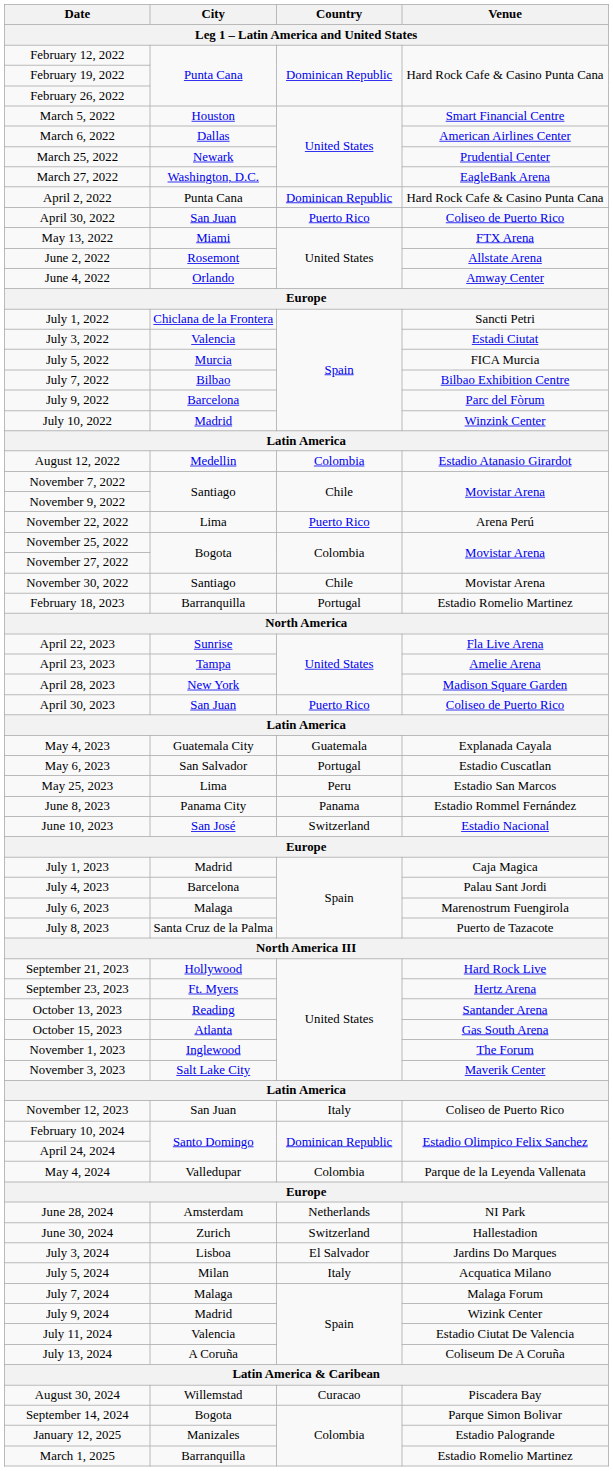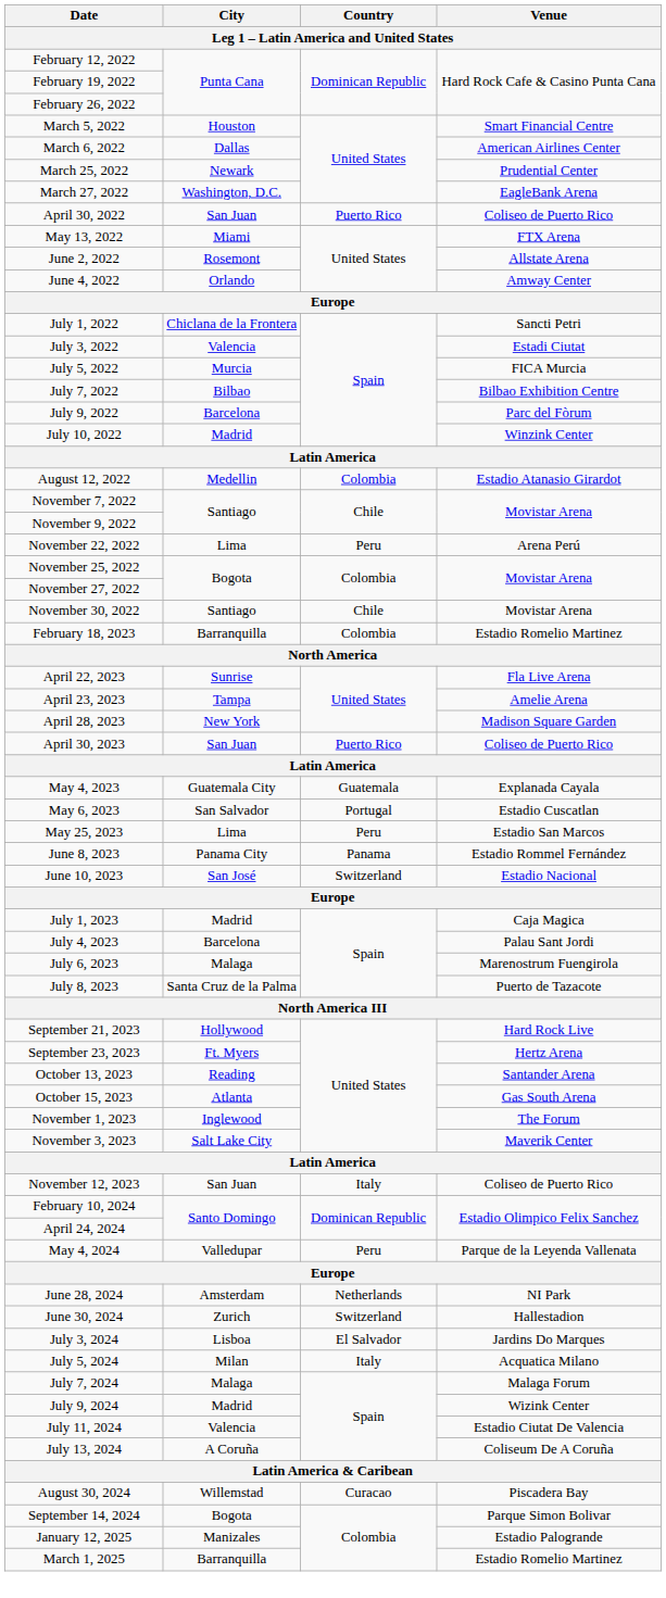 <table class="wikitable" style="text-align:center;">
 <tr>
 <th style="width:175px;">Date</th>
 <th style="width:150px;">City</th>
 <th style="width:150px;">Country</th>
 <th style="width:250px;">Venue</th>
 </tr>
 <tr>
 <th colspan="4">Leg 1 – Latin America and United States</th>
 </tr>
 <tr>
 <td align="center">February 12, 2022</td>
 <td rowspan="3" align="center"><a href='#'>Punta Cana</a></td>
 <td rowspan="3" align="center"><a href='#'>Dominican Republic</a></td>
 <td rowspan="3" align="center">Hard Rock Cafe & Casino Punta Cana</td>
 </tr>
 <tr>
 <td align="center">February 19, 2022</td>
 </tr>
 <tr>
 <td align="center">February 26, 2022</td>
 </tr>
 <tr>
 <td align="center">March 5, 2022</td>
 <td align="center"><a href='#'>Houston</a></td>
 <td rowspan="4" align="center"><a href='#'>United States</a></td>
 <td align="center"><a href='#'>Smart Financial Centre</a></td>
 </tr>
 <tr>
 <td align="center">March 6, 2022</td>
 <td align="center"><a href='#'>Dallas</a></td>
 <td align="center"><a href='#'>American Airlines Center</a></td>
 </tr>
 <tr>
 <td align="center">March 25, 2022</td>
 <td align="center"><a href='#'>Newark</a></td>
 <td align="center"><a href='#'>Prudential Center</a></td>
 </tr>
 <tr>
 <td align="center">March 27, 2022</td>
 <td align="center"><a href='#'>Washington, D.C.</a></td>
 <td align="center"><a href='#'>EagleBank Arena</a></td>
-</tr>
-<tr>
-<td align="center">April 2, 2022</td>
-<td align="center">Punta Cana</td>
-<td><a href='#'>Dominican Republic</a></td>
-<td align="center">Hard Rock Cafe & Casino Punta Cana</td>
 </tr>
 <tr>
 <td align="center">April 30, 2022</td>
 <td align="center"><a href='#'>San Juan</a></td>
 <td align="center"><a href='#'>Puerto Rico</a></td>
 <td align="center"><a href='#'>Coliseo de Puerto Rico</a></td>
 </tr>
 <tr>
 <td align="center">May 13, 2022</td>
 <td align="center"><a href='#'>Miami</a></td>
 <td rowspan="3" align="center">United States</td>
 <td align="center"><a href='#'>FTX Arena</a></td>
 </tr>
 <tr>
 <td align="center">June 2, 2022</td>
 <td align="center"><a href='#'>Rosemont</a></td>
 <td align="center"><a href='#'>Allstate Arena</a></td>
 </tr>
 <tr>
 <td align="center">June 4, 2022</td>
 <td align="center"><a href='#'>Orlando</a></td>
 <td align="center"><a href='#'>Amway Center</a></td>
 </tr>
 <tr>
 <th colspan="4">Europe</th>
 </tr>
 <tr>
 <td align="center">July 1, 2022</td>
 <td align="center"><a href='#'>Chiclana de la Frontera</a></td>
 <td rowspan="6" align="center"><a href='#'>Spain</a></td>
 <td align="center">Sancti Petri</td>
 </tr>
 <tr>
 <td align="center">July 3, 2022</td>
 <td align="center"><a href='#'>Valencia</a></td>
 <td align="center"><a href='#'>Estadi Ciutat</a></td>
 </tr>
 <tr>
 <td align="center">July 5, 2022</td>
 <td align="center"><a href='#'>Murcia</a></td>
 <td align="center">FICA Murcia</td>
 </tr>
 <tr>
 <td align="center">July 7, 2022</td>
 <td align="center"><a href='#'>Bilbao</a></td>
 <td align="center"><a href='#'>Bilbao Exhibition Centre</a></td>
 </tr>
 <tr>
 <td align="center">July 9, 2022</td>
 <td align="center"><a href='#'>Barcelona</a></td>
 <td align="center"><a href='#'>Parc del Fòrum</a></td>
 </tr>
 <tr>
 <td align="center">July 10, 2022</td>
 <td align="center"><a href='#'>Madrid</a></td>
 <td align="center"><a href='#'>Winzink Center</a></td>
 </tr>
 <tr>
 <th colspan="4">Latin America</th>
 </tr>
 <tr>
 <td align="center">August 12, 2022</td>
 <td align="center"><a href='#'>Medellin</a></td>
 <td align="center"><a href='#'>Colombia</a></td>
 <td align="center"><a href='#'>Estadio Atanasio Girardot</a></td>
 </tr>
 <tr>
 <td>November 7, 2022</td>
 <td rowspan="2" align="center">Santiago</td>
 <td rowspan="2" align="center">Chile</td>
 <td rowspan="2" align="center"><a href='#'>Movistar Arena</a></td>
 </tr>
 <tr>
 <td align="center">November 9, 2022</td>
 </tr>
 <tr>
 <td>November 22, 2022</td>
 <td align="center">Lima</td>
-<td><a href='#'>Puerto Rico</a></td>
+<td align="center">Peru</td>
 <td align="center">Arena Perú</td>
 </tr>
 <tr>
 <td>November 25, 2022</td>
 <td rowspan="2" align="center">Bogota</td>
 <td rowspan="2" align="center">Colombia</td>
 <td rowspan="2" align="center"><a href='#'>Movistar Arena</a></td>
 </tr>
 <tr>
 <td align="center">November 27, 2022</td>
 </tr>
 <tr>
 <td>November 30, 2022</td>
 <td align="center">Santiago</td>
 <td align="center">Chile</td>
 <td align="center">Movistar Arena</td>
 </tr>
 <tr>
 <td>February 18, 2023</td>
 <td>Barranquilla</td>
-<td>Portugal</td>
+<td>Colombia</td>
 <td>Estadio Romelio Martinez</td>
 </tr>
 <tr>
 <th colspan="4">North America</th>
 </tr>
 <tr>
 <td>April 22, 2023</td>
 <td><a href='#'>Sunrise</a></td>
 <td rowspan="3"><a href='#'>United States</a></td>
 <td><a href='#'>Fla Live Arena</a></td>
 </tr>
 <tr>
 <td>April 23, 2023</td>
 <td><a href='#'>Tampa</a></td>
 <td><a href='#'>Amelie Arena</a></td>
 </tr>
 <tr>
 <td>April 28, 2023</td>
 <td><a href='#'>New York</a></td>
 <td><a href='#'>Madison Square Garden</a></td>
 </tr>
 <tr>
 <td>April 30, 2023</td>
 <td><a href='#'>San Juan</a></td>
 <td><a href='#'>Puerto Rico</a></td>
 <td><a href='#'>Coliseo de Puerto Rico</a></td>
 </tr>
 <tr>
 <th colspan="4">Latin America</th>
 </tr>
 <tr>
 <td>May 4, 2023</td>
 <td>Guatemala City</td>
 <td>Guatemala</td>
 <td>Explanada Cayala</td>
 </tr>
 <tr>
 <td>May 6, 2023</td>
 <td>San Salvador</td>
 <td>Portugal</td>
 <td>Estadio Cuscatlan</td>
 </tr>
 <tr>
 <td>May 25, 2023</td>
 <td>Lima</td>
 <td>Peru</td>
 <td>Estadio San Marcos</td>
 </tr>
 <tr>
 <td>June 8, 2023</td>
 <td>Panama City</td>
 <td>Panama</td>
 <td>Estadio Rommel Fernández</td>
 </tr>
 <tr>
 <td>June 10, 2023</td>
 <td><a href='#'>San José</a></td>
 <td>Switzerland</td>
 <td><a href='#'>Estadio Nacional</a></td>
 </tr>
 <tr>
 <th colspan="4">Europe</th>
 </tr>
 <tr>
 <td>July 1, 2023</td>
 <td>Madrid</td>
 <td rowspan="4">Spain</td>
 <td>Caja Magica</td>
 </tr>
 <tr>
 <td>July 4, 2023</td>
 <td>Barcelona</td>
 <td>Palau Sant Jordi</td>
 </tr>
 <tr>
 <td>July 6, 2023</td>
 <td>Malaga</td>
 <td>Marenostrum Fuengirola</td>
 </tr>
 <tr>
 <td>July 8, 2023</td>
 <td>Santa Cruz de la Palma</td>
 <td>Puerto de Tazacote</td>
 </tr>
 <tr>
 <th colspan="4">North America III</th>
 </tr>
 <tr>
 <td>September 21, 2023</td>
 <td><a href='#'>Hollywood</a></td>
 <td rowspan="6">United States</td>
 <td><a href='#'>Hard Rock Live</a></td>
 </tr>
 <tr>
 <td>September 23, 2023</td>
 <td><a href='#'>Ft. Myers</a></td>
 <td><a href='#'>Hertz Arena</a></td>
 </tr>
 <tr>
 <td>October 13, 2023</td>
 <td><a href='#'>Reading</a></td>
 <td><a href='#'>Santander Arena</a></td>
 </tr>
 <tr>
 <td>October 15, 2023</td>
 <td><a href='#'>Atlanta</a></td>
 <td><a href='#'>Gas South Arena</a></td>
 </tr>
 <tr>
 <td>November 1, 2023</td>
 <td><a href='#'>Inglewood</a></td>
 <td><a href='#'>The Forum</a></td>
 </tr>
 <tr>
 <td>November 3, 2023</td>
 <td><a href='#'>Salt Lake City</a></td>
 <td><a href='#'>Maverik Center</a></td>
 </tr>
 <tr>
 <th colspan="4">Latin America</th>
 </tr>
 <tr>
 <td>November 12, 2023</td>
 <td>San Juan</td>
 <td>Italy</td>
 <td>Coliseo de Puerto Rico</td>
 </tr>
 <tr>
 <td>February 10, 2024</td>
 <td rowspan="2"><a href='#'>Santo Domingo</a></td>
 <td rowspan="2"><a href='#'>Dominican Republic</a></td>
 <td rowspan="2"><a href='#'>Estadio Olimpico Felix Sanchez</a></td>
 </tr>
 <tr>
 <td>April 24, 2024</td>
 </tr>
 <tr>
 <td>May 4, 2024</td>
 <td>Valledupar</td>
-<td>Colombia</td>
+<td align="center">Peru</td>
 <td>Parque de la Leyenda Vallenata</td>
 </tr>
 <tr>
 <th colspan="4">Europe</th>
 </tr>
 <tr>
 <td>June 28, 2024</td>
 <td>Amsterdam</td>
 <td>Netherlands</td>
 <td>NI Park</td>
 </tr>
 <tr>
 <td>June 30, 2024</td>
 <td>Zurich</td>
 <td>Switzerland</td>
 <td>Hallestadion</td>
 </tr>
 <tr>
 <td>July 3, 2024</td>
 <td>Lisboa</td>
 <td>El Salvador</td>
 <td>Jardins Do Marques</td>
 </tr>
 <tr>
 <td>July 5, 2024</td>
 <td>Milan</td>
 <td>Italy</td>
 <td>Acquatica Milano</td>
 </tr>
 <tr>
 <td>July 7, 2024</td>
 <td>Malaga</td>
 <td rowspan="4">Spain</td>
 <td>Malaga Forum</td>
 </tr>
 <tr>
 <td>July 9, 2024</td>
 <td>Madrid</td>
 <td>Wizink Center</td>
 </tr>
 <tr>
 <td>July 11, 2024</td>
 <td>Valencia</td>
 <td>Estadio Ciutat De Valencia</td>
 </tr>
 <tr>
 <td>July 13, 2024</td>
 <td>A Coruña</td>
 <td>Coliseum De A Coruña</td>
 </tr>
 <tr>
 <th colspan="4">Latin America & Caribean</th>
 </tr>
 <tr>
 <td>August 30, 2024</td>
 <td>Willemstad</td>
 <td>Curacao</td>
 <td>Piscadera Bay</td>
 </tr>
 <tr>
 <td>September 14, 2024</td>
 <td>Bogota</td>
 <td rowspan="3">Colombia</td>
 <td>Parque Simon Bolivar</td>
 </tr>
 <tr>
 <td>January 12, 2025</td>
 <td>Manizales</td>
 <td>Estadio Palogrande</td>
 </tr>
 <tr>
 <td>March 1, 2025</td>
 <td>Barranquilla</td>
 <td>Estadio Romelio Martinez</td>
 </tr>
 </table>
